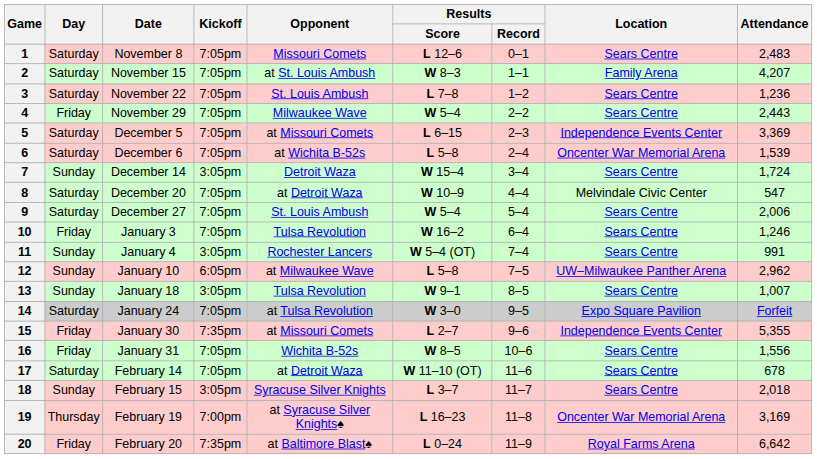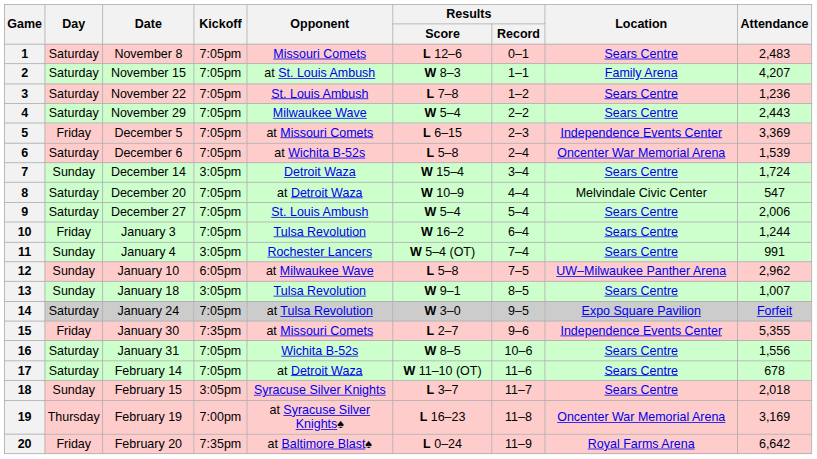 <table class="wikitable">
 <tr>
 <th rowspan="2" width="40">Game</th>
 <th rowspan="2" width="60">Day</th>
 <th rowspan="2" width="110">Date</th>
 <th rowspan="2" width="60">Kickoff</th>
 <th rowspan="2" width="180">Opponent</th>
 <th colspan="2" width="180">Results</th>
 <th rowspan="2" width="240">Location</th>
 <th rowspan="2" width="80">Attendance</th>
 </tr>
 <tr>
 <th width="120">Score</th>
 <th width="60">Record</th>
 </tr>
 <tr align="center" bgcolor="#FFCCCC">
 <th>1</th>
 <td>Saturday</td>
 <td>November 8</td>
 <td>7:05pm</td>
 <td><a href='#'>Missouri Comets</a></td>
 <td><strong>L</strong> 12–6</td>
 <td>0–1</td>
 <td><a href='#'>Sears Centre</a></td>
 <td>2,483</td>
 </tr>
 <tr align="center" bgcolor="#CCFFCC">
 <th>2</th>
 <td>Saturday</td>
 <td>November 15</td>
 <td>7:05pm</td>
 <td>at <a href='#'>St. Louis Ambush</a></td>
 <td><strong>W</strong> 8–3</td>
 <td>1–1</td>
 <td><a href='#'>Family Arena</a></td>
 <td>4,207</td>
 </tr>
 <tr align="center" bgcolor="#FFCCCC">
 <th>3</th>
 <td>Saturday</td>
 <td>November 22</td>
 <td>7:05pm</td>
 <td><a href='#'>St. Louis Ambush</a></td>
 <td><strong>L</strong> 7–8</td>
 <td>1–2</td>
 <td><a href='#'>Sears Centre</a></td>
 <td>1,236</td>
 </tr>
 <tr align="center" bgcolor="#CCFFCC">
 <th>4</th>
-<td>Friday</td>
+<td>Saturday</td>
 <td>November 29</td>
 <td>7:05pm</td>
 <td><a href='#'>Milwaukee Wave</a></td>
 <td><strong>W</strong> 5–4</td>
 <td>2–2</td>
 <td><a href='#'>Sears Centre</a></td>
 <td>2,443</td>
 </tr>
 <tr align="center" bgcolor="#FFCCCC">
 <th>5</th>
-<td>Saturday</td>
+<td>Friday</td>
 <td>December 5</td>
 <td>7:05pm</td>
 <td>at <a href='#'>Missouri Comets</a></td>
 <td><strong>L</strong> 6–15</td>
 <td>2–3</td>
 <td><a href='#'>Independence Events Center</a></td>
 <td>3,369</td>
 </tr>
 <tr align="center" bgcolor="#FFCCCC">
 <th>6</th>
 <td>Saturday</td>
 <td>December 6</td>
 <td>7:05pm</td>
 <td>at <a href='#'>Wichita B-52s</a></td>
 <td><strong>L</strong> 5–8</td>
 <td>2–4</td>
 <td><a href='#'>Oncenter War Memorial Arena</a></td>
 <td>1,539</td>
 </tr>
 <tr align="center" bgcolor="#CCFFCC">
 <th>7</th>
 <td>Sunday</td>
 <td>December 14</td>
 <td>3:05pm</td>
 <td><a href='#'>Detroit Waza</a></td>
 <td><strong>W</strong> 15–4</td>
 <td>3–4</td>
 <td><a href='#'>Sears Centre</a></td>
 <td>1,724</td>
 </tr>
 <tr align="center" bgcolor="#CCFFCC">
 <th>8</th>
 <td>Saturday</td>
 <td>December 20</td>
 <td>7:05pm</td>
 <td>at <a href='#'>Detroit Waza</a></td>
 <td><strong>W</strong> 10–9</td>
 <td>4–4</td>
 <td>Melvindale Civic Center</td>
 <td>547</td>
 </tr>
 <tr align="center" bgcolor="#CCFFCC">
 <th>9</th>
 <td>Saturday</td>
 <td>December 27</td>
 <td>7:05pm</td>
 <td><a href='#'>St. Louis Ambush</a></td>
 <td><strong>W</strong> 5–4</td>
 <td>5–4</td>
 <td><a href='#'>Sears Centre</a></td>
 <td>2,006</td>
 </tr>
 <tr align="center" bgcolor="#CCFFCC">
 <th>10</th>
 <td>Friday</td>
 <td>January 3</td>
 <td>7:05pm</td>
 <td><a href='#'>Tulsa Revolution</a></td>
 <td><strong>W</strong> 16–2</td>
 <td>6–4</td>
 <td><a href='#'>Sears Centre</a></td>
-<td>1,246</td>
+<td>1,244</td>
 </tr>
 <tr align="center" bgcolor="#CCFFCC">
 <th>11</th>
 <td>Sunday</td>
 <td>January 4</td>
 <td>3:05pm</td>
 <td><a href='#'>Rochester Lancers</a></td>
 <td><strong>W</strong> 5–4 (OT)</td>
 <td>7–4</td>
 <td><a href='#'>Sears Centre</a></td>
 <td>991</td>
 </tr>
 <tr align="center" bgcolor="#FFCCCC">
 <th>12</th>
 <td>Sunday</td>
 <td>January 10</td>
 <td>6:05pm</td>
 <td>at <a href='#'>Milwaukee Wave</a></td>
 <td><strong>L</strong> 5–8</td>
 <td>7–5</td>
 <td><a href='#'>UW–Milwaukee Panther Arena</a></td>
 <td>2,962</td>
 </tr>
 <tr align="center" bgcolor="#CCFFCC">
 <th>13</th>
 <td>Sunday</td>
 <td>January 18</td>
 <td>3:05pm</td>
 <td><a href='#'>Tulsa Revolution</a></td>
 <td><strong>W</strong> 9–1</td>
 <td>8–5</td>
 <td><a href='#'>Sears Centre</a></td>
 <td>1,007</td>
 </tr>
 <tr align="center" bgcolor="#CCCCCC">
 <th>14</th>
 <td>Saturday</td>
 <td>January 24</td>
 <td>7:05pm</td>
 <td>at <a href='#'>Tulsa Revolution</a></td>
 <td><strong>W</strong> 3–0</td>
 <td>9–5</td>
 <td><a href='#'>Expo Square Pavilion</a></td>
 <td><a href='#'>Forfeit</a></td>
 </tr>
 <tr align="center" bgcolor="#FFCCCC">
 <th>15</th>
 <td>Friday</td>
 <td>January 30</td>
 <td>7:35pm</td>
 <td>at <a href='#'>Missouri Comets</a></td>
 <td><strong>L</strong> 2–7</td>
 <td>9–6</td>
 <td><a href='#'>Independence Events Center</a></td>
 <td>5,355</td>
 </tr>
 <tr align="center" bgcolor="#CCFFCC">
 <th>16</th>
-<td>Friday</td>
+<td>Saturday</td>
 <td>January 31</td>
 <td>7:05pm</td>
 <td><a href='#'>Wichita B-52s</a></td>
 <td><strong>W</strong> 8–5</td>
 <td>10–6</td>
 <td><a href='#'>Sears Centre</a></td>
 <td>1,556</td>
 </tr>
 <tr align="center" bgcolor="#CCFFCC">
 <th>17</th>
 <td>Saturday</td>
 <td>February 14</td>
 <td>7:05pm</td>
 <td>at <a href='#'>Detroit Waza</a></td>
 <td><strong>W</strong> 11–10 (OT)</td>
 <td>11–6</td>
 <td><a href='#'>Sears Centre</a></td>
 <td>678</td>
 </tr>
 <tr align="center" bgcolor="#FFCCCC">
 <th>18</th>
 <td>Sunday</td>
 <td>February 15</td>
 <td>3:05pm</td>
 <td><a href='#'>Syracuse Silver Knights</a></td>
 <td><strong>L</strong> 3–7</td>
 <td>11–7</td>
 <td><a href='#'>Sears Centre</a></td>
 <td>2,018</td>
 </tr>
 <tr align="center" bgcolor="#FFCCCC">
 <th>19</th>
 <td>Thursday</td>
 <td>February 19</td>
 <td>7:00pm</td>
 <td>at <a href='#'>Syracuse Silver Knights</a>♠</td>
 <td><strong>L</strong> 16–23</td>
 <td>11–8</td>
 <td><a href='#'>Oncenter War Memorial Arena</a></td>
 <td>3,169</td>
 </tr>
 <tr align="center" bgcolor="#FFCCCC">
 <th>20</th>
 <td>Friday</td>
 <td>February 20</td>
 <td>7:35pm</td>
 <td>at <a href='#'>Baltimore Blast</a>♠</td>
 <td><strong>L</strong> 0–24</td>
 <td>11–9</td>
 <td><a href='#'>Royal Farms Arena</a></td>
 <td>6,642</td>
 </tr>
 </table>
